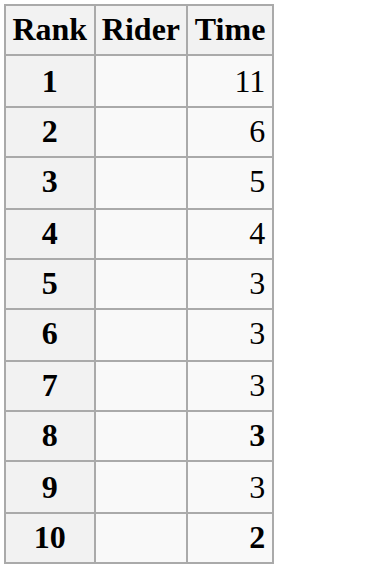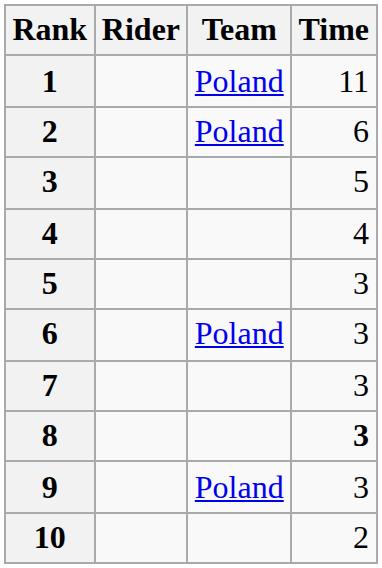 <table class="wikitable" margin-bottom:0;">
 <tr>
 <th scope="col">Rank</th>
 <th scope="col">Rider</th>
+<th scope="col">Team</th>
 <th scope="col">Time</th>
 </tr>
 <tr>
 <th scope="row">1</th>
 <td> </td>
+<td><a href='#'>Poland</a></td>
 <td align="right">11</td>
 </tr>
 <tr>
 <th scope="row">2</th>
 <td></td>
+<td><a href='#'>Poland</a></td>
 <td align="right">6</td>
 </tr>
 <tr>
 <th scope="row">3</th>
+<td></td>
 <td></td>
 <td align="right">5</td>
 </tr>
 <tr>
 <th scope="row">4</th>
 <td></td>
+<td></td>
 <td align="right">4</td>
 </tr>
 <tr>
 <th scope="row">5</th>
+<td></td>
 <td></td>
 <td align="right">3</td>
 </tr>
 <tr>
 <th scope="row">6</th>
 <td></td>
+<td><a href='#'>Poland</a></td>
 <td align="right">3</td>
 </tr>
 <tr>
 <th scope="row">7</th>
+<td></td>
 <td></td>
 <td align="right">3</td>
 </tr>
 <tr>
 <th scope="row">8</th>
 <td></td>
+<td></td>
 <td align="right"><strong>3</strong></td>
 </tr>
 <tr>
 <th scope="row">9</th>
 <td> </td>
+<td><a href='#'>Poland</a></td>
 <td align="right">3</td>
 </tr>
 <tr>
 <th scope="row">10</th>
 <td></td>
-<td align="right"><strong>2</strong></td>
+<td></td>
+<td align="right">2</td>
 </tr>
 </table>
